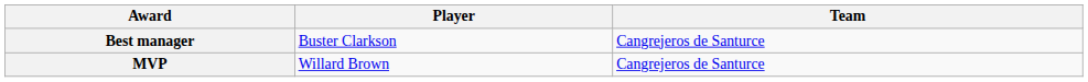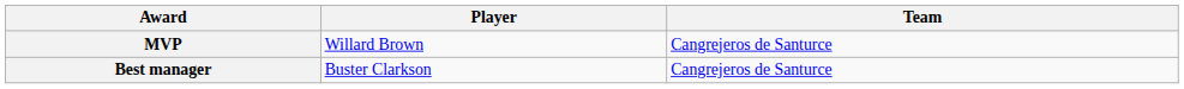 <table class="wikitable plainrowheaders" style="border-collapse:collapse; width:90%">
 <tr>
 <th>Award</th>
 <th>Player</th>
 <th>Team</th>
 </tr>
 <tr>
+<th scope="row"><strong>MVP</strong></th>
+<td> <a href='#'>Willard Brown</a></td>
+<td> <a href='#'>Cangrejeros de Santurce</a></td>
+</tr>
+<tr>
 <th scope="row"><strong>Best manager</strong></th>
 <td> <a href='#'>Buster Clarkson</a></td>
 <td> <a href='#'>Cangrejeros de Santurce</a></td>
 </tr>
-<tr>
-<th scope="row"><strong>MVP</strong></th>
-<td> <a href='#'>Willard Brown</a></td>
-<td> <a href='#'>Cangrejeros de Santurce</a></td>
-</tr>
 </table>
